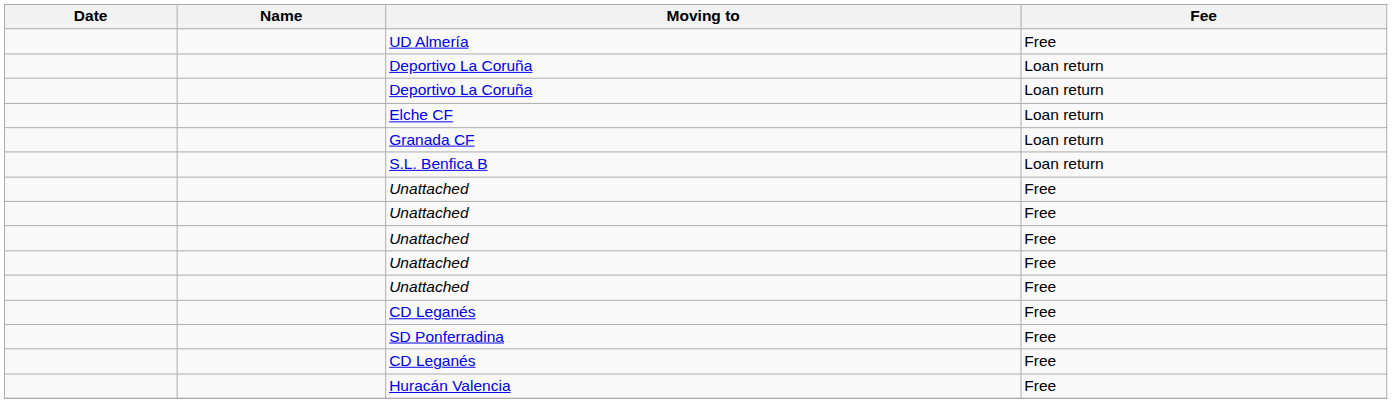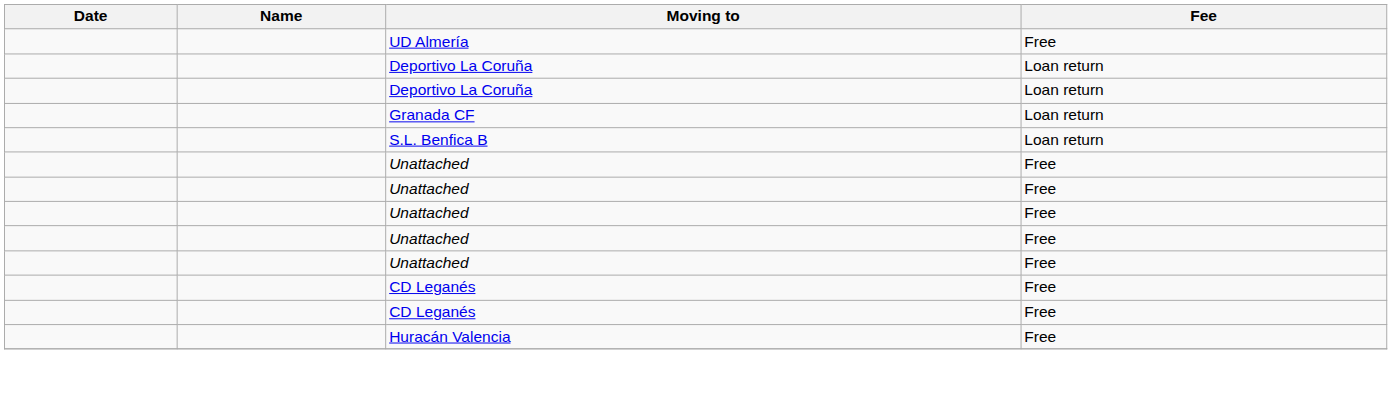 <table class="wikitable sortable" width=90%>
 <tr>
 <th>Date</th>
 <th>Name</th>
 <th>Moving to</th>
 <th>Fee</th>
 </tr>
 <tr>
 <td></td>
 <td> </td>
 <td> <a href='#'>UD Almería</a></td>
 <td>Free</td>
 </tr>
 <tr>
 <td></td>
 <td> </td>
 <td> <a href='#'>Deportivo La Coruña</a></td>
 <td>Loan return</td>
 </tr>
 <tr>
 <td></td>
 <td> </td>
 <td> <a href='#'>Deportivo La Coruña</a></td>
-<td>Loan return</td>
-</tr>
-<tr>
-<td></td>
-<td> </td>
-<td> <a href='#'>Elche CF</a></td>
 <td>Loan return</td>
 </tr>
 <tr>
 <td></td>
 <td> </td>
 <td> <a href='#'>Granada CF</a></td>
 <td>Loan return</td>
 </tr>
 <tr>
 <td></td>
 <td> </td>
 <td> <a href='#'>S.L. Benfica B</a></td>
 <td>Loan return</td>
 </tr>
 <tr>
 <td></td>
 <td> </td>
 <td> <em>Unattached</em></td>
 <td>Free</td>
 </tr>
 <tr>
 <td></td>
 <td> </td>
 <td> <em>Unattached</em></td>
 <td>Free</td>
 </tr>
 <tr>
 <td></td>
 <td> </td>
 <td> <em>Unattached</em></td>
 <td>Free</td>
 </tr>
 <tr>
 <td></td>
 <td> </td>
 <td> <em>Unattached</em></td>
 <td>Free</td>
 </tr>
 <tr>
 <td></td>
 <td> </td>
 <td> <em>Unattached</em></td>
 <td>Free</td>
 </tr>
 <tr>
 <td></td>
 <td> </td>
 <td> <a href='#'>CD Leganés</a></td>
 <td>Free</td>
 </tr>
 <tr>
 <td></td>
 <td> </td>
-<td> <a href='#'>SD Ponferradina</a></td>
-<td>Free</td>
-</tr>
-<tr>
-<td></td>
-<td> </td>
 <td> <a href='#'>CD Leganés</a></td>
 <td>Free</td>
 </tr>
 <tr>
 <td></td>
 <td> </td>
 <td> <a href='#'>Huracán Valencia</a></td>
 <td>Free</td>
 </tr>
 <tr>
 </tr>
 </table>
